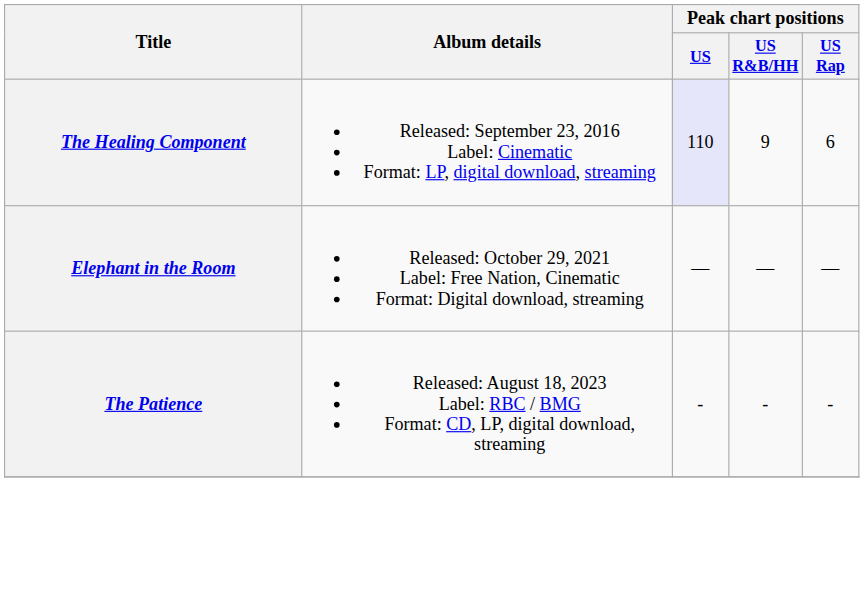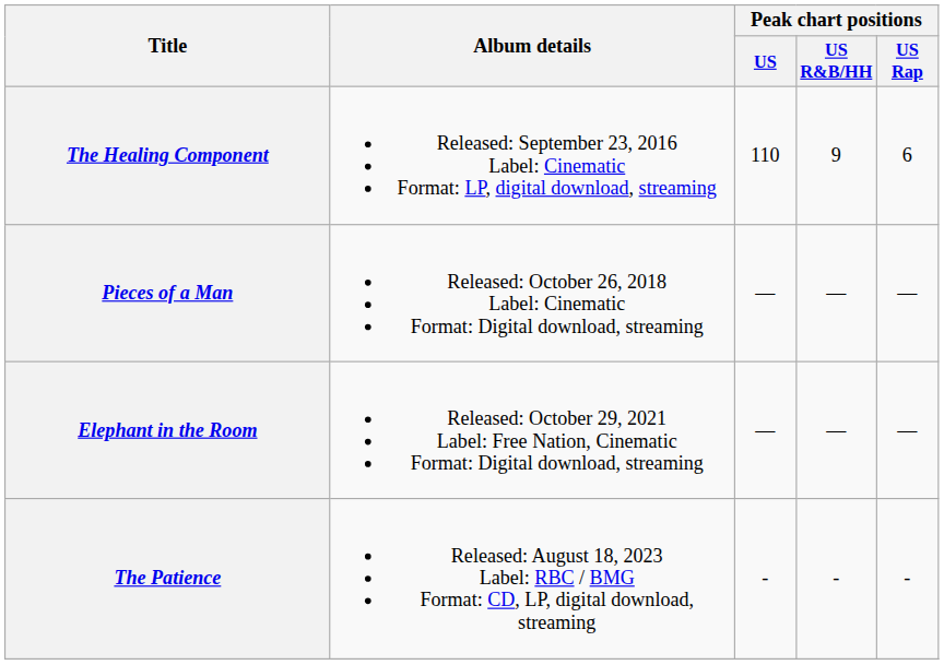 <table class="wikitable plainrowheaders" style="text-align:center;">
 <tr>
 <th scope="col" rowspan="2" style="width:16em;">Title</th>
 <th scope="col" rowspan="2" style="width:20em;">Album details</th>
 <th scope="col" colspan="3">Peak chart positions</th>
 </tr>
 <tr>
 <th scope="col" style="width:3em;font-size:90%;"><a href='#'>US</a><br></th>
 <th scope="col" style="width:3em;font-size:90%;"><a href='#'>US<br>R&B/HH</a><br></th>
 <th scope="col" style="width:3em;font-size:90%;"><a href='#'>US<br>Rap</a><br></th>
 </tr>
 <tr>
 <th scope="row"><em><a href='#'>The Healing Component</a></em><br></th>
 <td><br><ul><li>Released: September 23, 2016</li><li>Label: <a href='#'>Cinematic</a></li><li>Format: <a href='#'>LP</a>, <a href='#'>digital download</a>, <a href='#'>streaming</a></li></ul></td>
-<td style="background: lavender;">110</td>
+<td>110</td>
 <td>9</td>
 <td>6</td>
+</tr>
+<tr>
+<th scope="row"><em><a href='#'>Pieces of a Man</a></em><br></th>
+<td><br><ul><li>Released: October 26, 2018</li><li>Label: Cinematic</li><li>Format: Digital download, streaming</li></ul></td>
+<td>—</td>
+<td>—</td>
+<td>—</td>
 </tr>
 <tr>
 <th scope="row"><em><a href='#'>Elephant in the Room</a></em><br></th>
 <td><br><ul><li>Released: October 29, 2021</li><li>Label: Free Nation, Cinematic</li><li>Format: Digital download, streaming</li></ul></td>
 <td>—</td>
 <td>—</td>
 <td>—</td>
 </tr>
 <tr>
 <th scope="row"><em><a href='#'>The Patience</a></em></th>
 <td><br><ul><li>Released: August 18, 2023</li><li>Label: <a href='#'>RBC</a> / <a href='#'>BMG</a></li><li>Format: <a href='#'>CD</a>, LP, digital download, streaming</li></ul></td>
 <td>-</td>
 <td>-</td>
 <td>-</td>
 </tr>
 <tr>
 </tr>
 </table>
